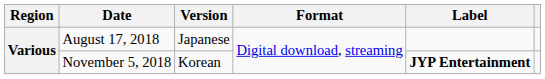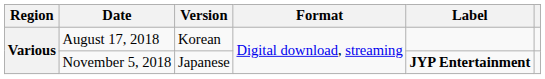 <table class="wikitable plainrowheaders">
 <tr>
 <th scope="col">Region</th>
 <th scope="col">Date</th>
 <th scope="col">Version</th>
 <th scope="col">Format</th>
 <th scope="col">Label</th>
 <th scope="col"></th>
 </tr>
 <tr>
 <th scope="row" rowspan="2">Various</th>
 <td>August 17, 2018</td>
-<td>Japanese</td>
+<td>Korean</td>
 <td rowspan="2"><a href='#'>Digital download</a>, <a href='#'>streaming</a></td>
 <td></td>
 <td></td>
 </tr>
 <tr>
 <td>November 5, 2018</td>
-<td>Korean</td>
+<td>Japanese</td>
 <td><strong>JYP Entertainment</strong></td>
 <td></td>
 </tr>
 </table>
